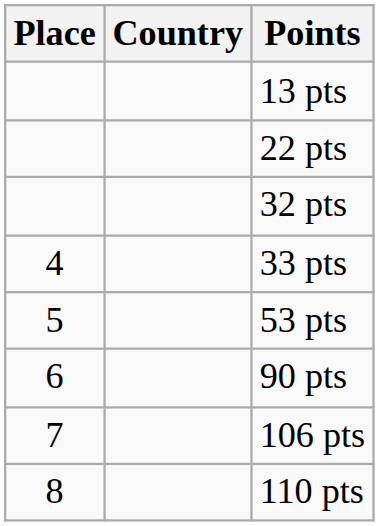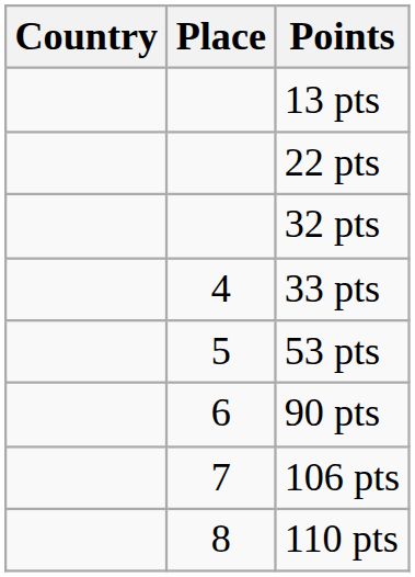 <table class=wikitable>
 <tr>
+<th>Country</th>
 <th>Place</th>
-<th>Country</th>
 <th>Points</th>
 </tr>
 <tr>
+<td></td>
 <td align=center></td>
-<td></td>
 <td>13 pts</td>
 </tr>
 <tr>
+<td></td>
 <td align=center></td>
-<td></td>
 <td>22 pts</td>
 </tr>
 <tr>
+<td></td>
 <td align=center></td>
-<td></td>
 <td>32 pts</td>
 </tr>
 <tr>
+<td></td>
 <td align=center>4</td>
-<td></td>
 <td>33 pts</td>
 </tr>
 <tr>
+<td></td>
 <td align=center>5</td>
-<td></td>
 <td>53 pts</td>
 </tr>
 <tr>
+<td></td>
 <td align=center>6</td>
-<td></td>
 <td>90 pts</td>
 </tr>
 <tr>
+<td></td>
 <td align=center>7</td>
-<td></td>
 <td>106 pts</td>
 </tr>
 <tr>
+<td></td>
 <td align=center>8</td>
-<td></td>
 <td>110 pts</td>
 </tr>
 </table>
